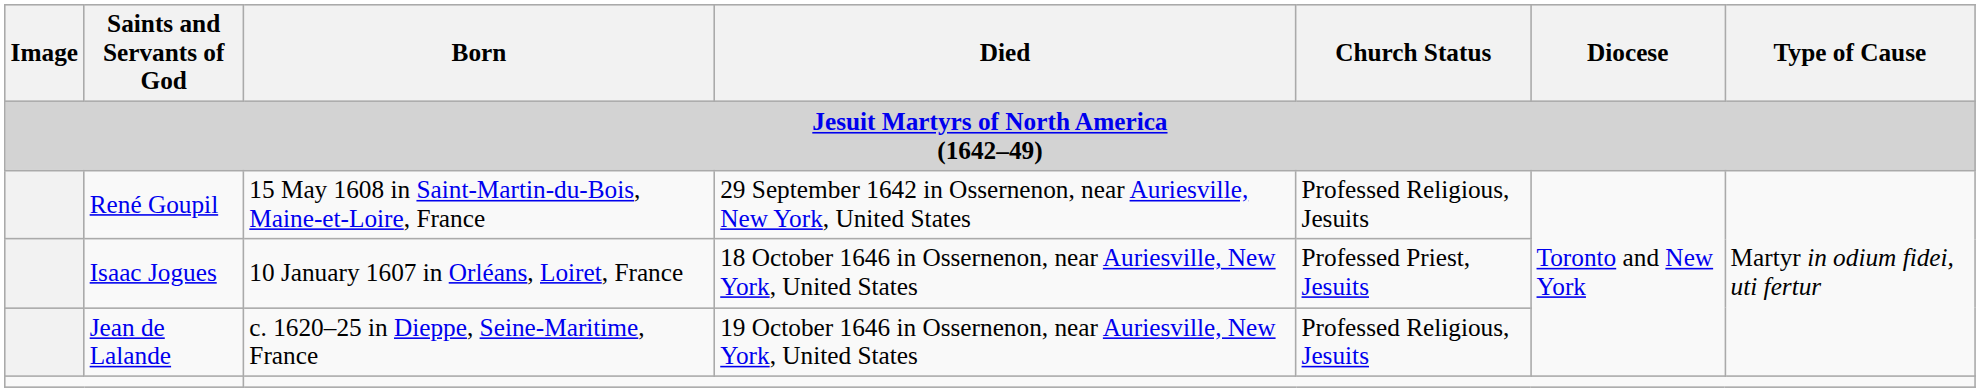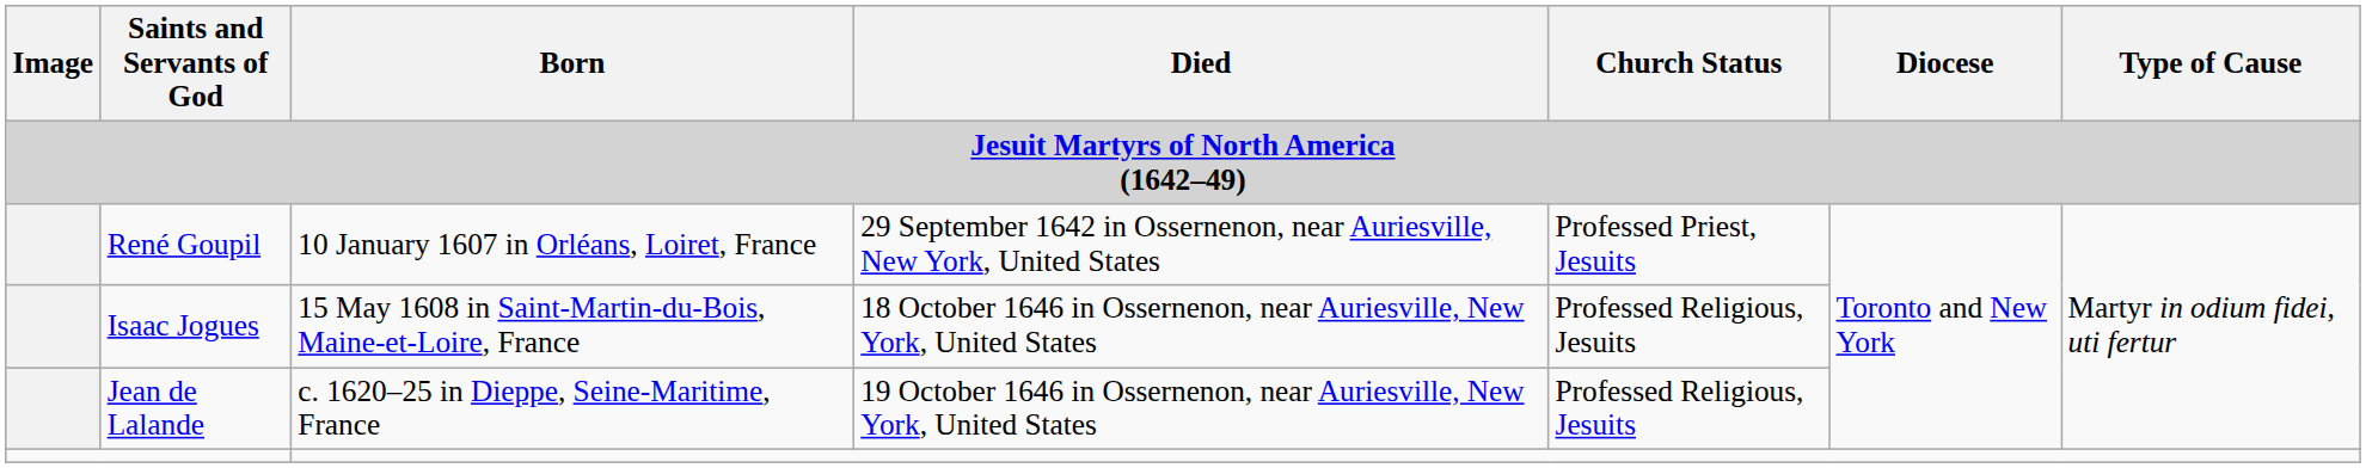 <table class="wikitable sortable">
 <tr>
 <th>Image</th>
 <th>Saints and<br>Servants of God</th>
 <th>Born</th>
 <th>Died</th>
 <th>Church Status</th>
 <th>Diocese</th>
 <th>Type of Cause</th>
 </tr>
 <tr>
 <td colspan="7" style="text-align:center; background:lightgray;white-space:nowrap"><strong><a href='#'>Jesuit Martyrs of North America</a> <br>(1642–49)</strong></td>
 </tr>
 <tr>
 <th scope="row"></th>
 <td><a href='#'>René Goupil</a></td>
-<td>15 May 1608 in <a href='#'>Saint-Martin-du-Bois</a>, <a href='#'>Maine-et-Loire</a>, France</td>
+<td>10 January 1607 in <a href='#'>Orléans</a>, <a href='#'>Loiret</a>, France</td>
 <td>29 September 1642 in Ossernenon, near <a href='#'>Auriesville, New York</a>, United States</td>
-<td>Professed Religious, Jesuits</td>
+<td>Professed Priest, <a href='#'>Jesuits</a></td>
 <td rowspan="3"><a href='#'>Toronto</a> and <a href='#'>New York</a></td>
 <td rowspan="3">Martyr <em>in odium fidei, uti fertur</em></td>
 </tr>
 <tr>
 <th scope="row"></th>
 <td><a href='#'>Isaac Jogues</a></td>
-<td>10 January 1607 in <a href='#'>Orléans</a>, <a href='#'>Loiret</a>, France</td>
+<td>15 May 1608 in <a href='#'>Saint-Martin-du-Bois</a>, <a href='#'>Maine-et-Loire</a>, France</td>
 <td>18 October 1646 in Ossernenon, near <a href='#'>Auriesville, New York</a>, United States</td>
-<td>Professed Priest, <a href='#'>Jesuits</a></td>
+<td>Professed Religious, Jesuits</td>
 </tr>
 <tr>
 <th scope="row"></th>
 <td><a href='#'>Jean de Lalande</a></td>
 <td>c. 1620–25 in <a href='#'>Dieppe</a>, <a href='#'>Seine-Maritime</a>, France</td>
 <td>19 October 1646 in Ossernenon, near <a href='#'>Auriesville, New York</a>, United States</td>
 <td>Professed Religious, <a href='#'>Jesuits</a></td>
 </tr>
 <tr>
 <td colspan="2"></td>
 <td colspan="5"></td>
 </tr>
 </table>
